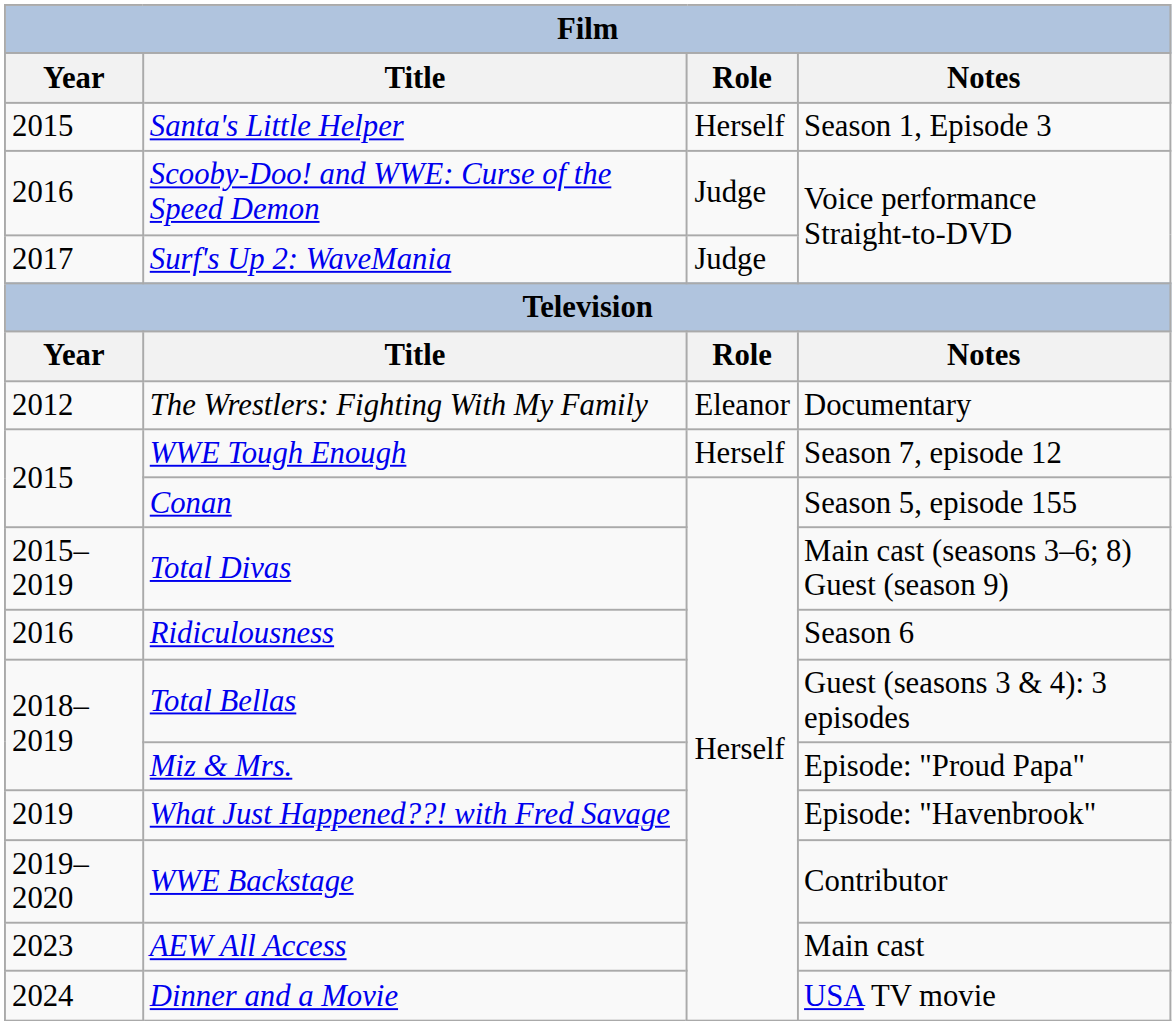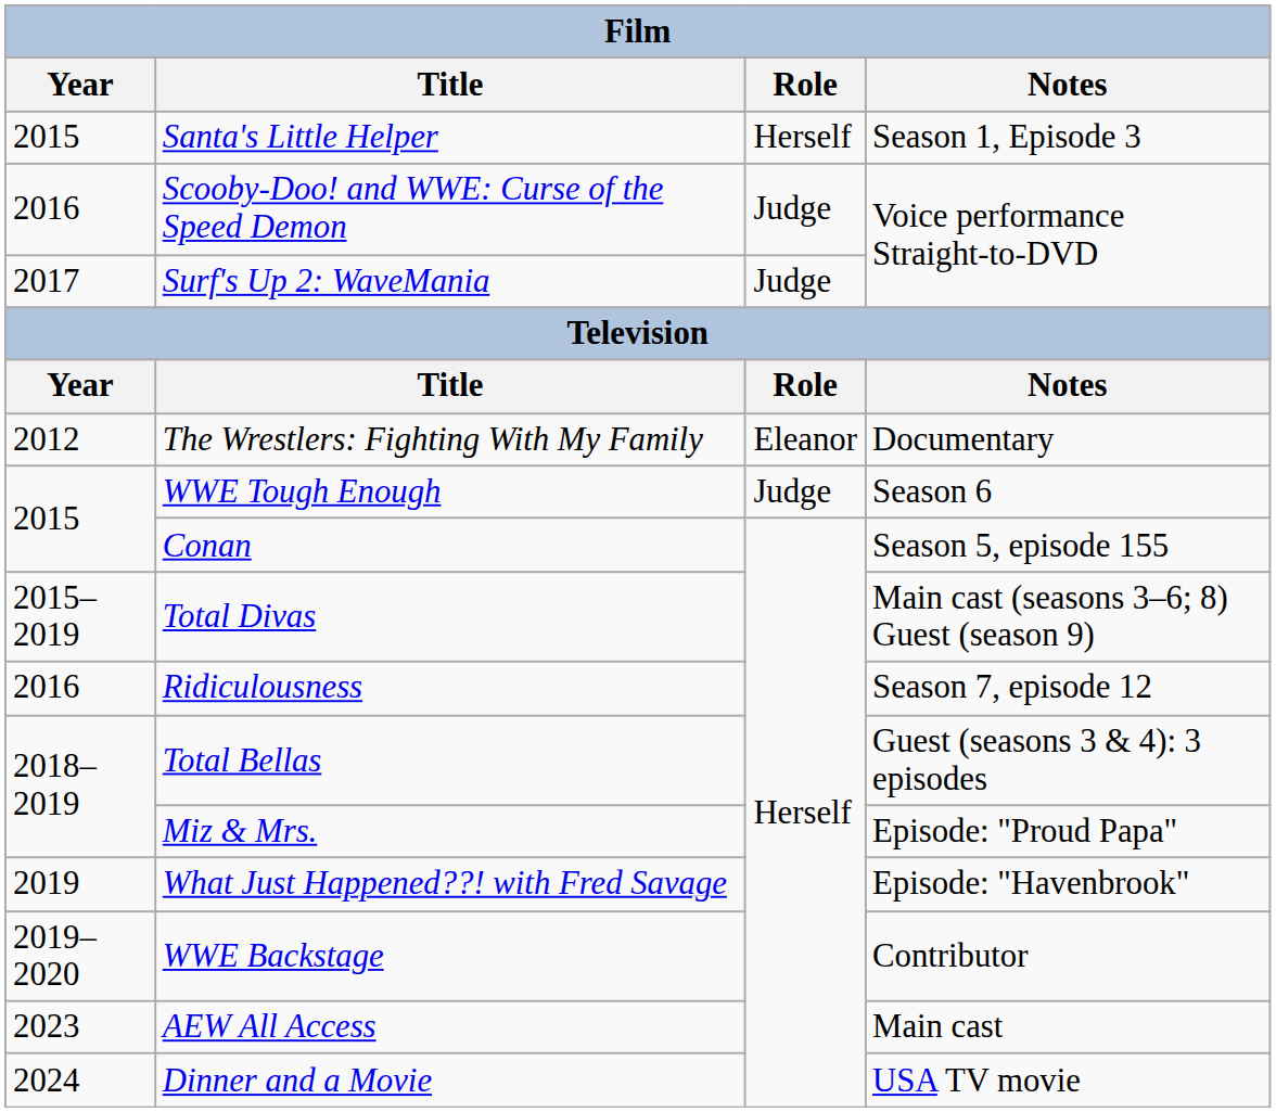 <table class="wikitable">
 <tr style="background:#ccc; text-align:center;">
 <th colspan="4" style="background: LightSteelBlue;">Film</th>
 </tr>
 <tr style="background:#ccc; text-align:center;">
 <th>Year</th>
 <th>Title</th>
 <th>Role</th>
 <th class="unsortable">Notes</th>
 </tr>
 <tr>
 <td>2015</td>
 <td><em><a href='#'>Santa's Little Helper</a></em></td>
 <td>Herself</td>
 <td>Season 1, Episode 3</td>
 </tr>
 <tr>
 <td>2016</td>
 <td><em><a href='#'>Scooby-Doo! and WWE: Curse of the Speed Demon</a></em></td>
 <td>Judge</td>
 <td rowspan=2>Voice performance<br>Straight-to-DVD</td>
 </tr>
 <tr>
 <td>2017</td>
 <td><em><a href='#'>Surf's Up 2: WaveMania</a></em></td>
 <td>Judge</td>
 </tr>
 <tr style="background:#ccc; text-align:center;">
 <th colspan="4" style="background: LightSteelBlue;">Television</th>
 </tr>
 <tr style="background:#ccc; text-align:center;">
 <th>Year</th>
 <th>Title</th>
 <th>Role</th>
 <th class="unsortable">Notes</th>
 </tr>
 <tr>
 <td>2012</td>
 <td><em>The Wrestlers: Fighting With My Family</em></td>
 <td>Eleanor</td>
 <td>Documentary</td>
 </tr>
 <tr>
 <td rowspan=2>2015</td>
 <td><em><a href='#'>WWE Tough Enough</a></em></td>
-<td>Herself</td>
-<td>Season 7, episode 12</td>
+<td>Judge</td>
+<td>Season 6</td>
 </tr>
 <tr>
 <td><em><a href='#'>Conan</a></em></td>
 <td rowspan="9">Herself</td>
 <td>Season 5, episode 155</td>
 </tr>
 <tr>
 <td>2015–2019</td>
 <td><em><a href='#'>Total Divas</a></em></td>
 <td>Main cast (seasons 3–6; 8)<br>Guest (season 9)</td>
 </tr>
 <tr>
 <td>2016</td>
 <td><em><a href='#'>Ridiculousness</a></em></td>
-<td>Season 6</td>
+<td>Season 7, episode 12</td>
 </tr>
 <tr>
 <td rowspan="2">2018–2019</td>
 <td><em><a href='#'>Total Bellas</a></em></td>
 <td>Guest (seasons 3 & 4): 3 episodes</td>
 </tr>
 <tr>
 <td><em><a href='#'>Miz & Mrs.</a></em></td>
 <td>Episode: "Proud Papa"</td>
 </tr>
 <tr>
 <td>2019</td>
 <td><em><a href='#'>What Just Happened??! with Fred Savage</a></em></td>
 <td>Episode: "Havenbrook"</td>
 </tr>
 <tr>
 <td>2019–2020</td>
 <td><em><a href='#'>WWE Backstage</a></em></td>
 <td>Contributor</td>
 </tr>
 <tr>
 <td>2023</td>
 <td><em><a href='#'>AEW All Access</a></em></td>
 <td>Main cast</td>
 </tr>
 <tr>
 <td>2024</td>
 <td><em><a href='#'>Dinner and a Movie</a></em></td>
 <td><a href='#'>USA</a> TV movie</td>
 </tr>
 </table>
